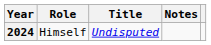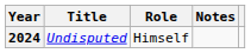 <table class="wikitable sortable plainrowheaders">
 <tr>
 <th scope="col">Year</th>
+<th scope="col">Title</th>
 <th scope="col">Role</th>
-<th scope="col">Title</th>
 <th scope="col" class="unsortable">Notes</th>
 <th scope="col" class="unsortable"></th>
 </tr>
 <tr>
 <th scope="row">2024</th>
+<td><em><a href='#'>Undisputed</a></em></td>
 <td>Himself</td>
-<td><em><a href='#'>Undisputed</a></em></td>
 <td></td>
 <td style="text-align:center;"></td>
 </tr>
 </table>
